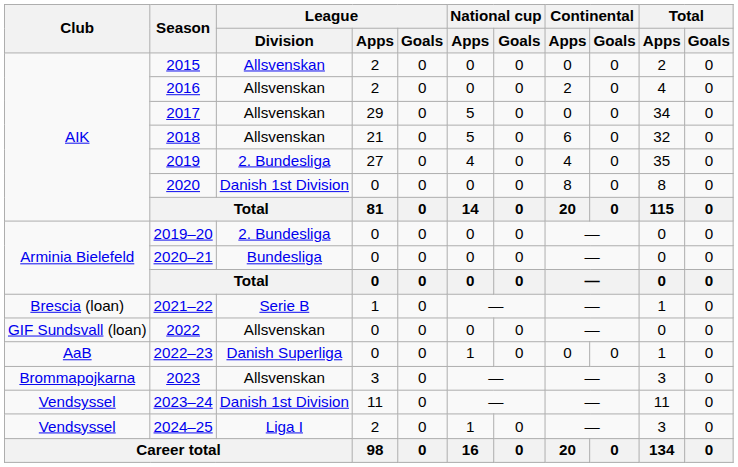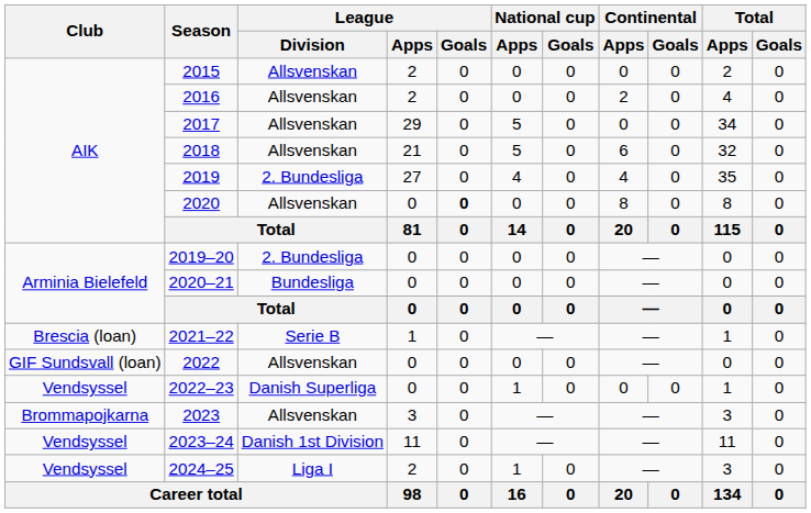 <table class="wikitable" style="text-align:center">
 <tr>
 <th rowspan="2">Club</th>
 <th rowspan="2">Season</th>
 <th colspan="3">League</th>
 <th colspan="2">National cup</th>
 <th colspan="2">Continental</th>
 <th colspan="2">Total</th>
 </tr>
 <tr>
 <th>Division</th>
 <th>Apps</th>
 <th>Goals</th>
 <th>Apps</th>
 <th>Goals</th>
 <th>Apps</th>
 <th>Goals</th>
 <th>Apps</th>
 <th>Goals</th>
 </tr>
 <tr>
 <td rowspan="7"><a href='#'>AIK</a></td>
 <td><a href='#'>2015</a></td>
 <td><a href='#'>Allsvenskan</a></td>
 <td>2</td>
 <td>0</td>
 <td>0</td>
 <td>0</td>
 <td>0</td>
 <td>0</td>
 <td>2</td>
 <td>0</td>
 </tr>
 <tr>
 <td><a href='#'>2016</a></td>
 <td>Allsvenskan</td>
 <td>2</td>
 <td>0</td>
 <td>0</td>
 <td>0</td>
 <td>2</td>
 <td>0</td>
 <td>4</td>
 <td>0</td>
 </tr>
 <tr>
 <td><a href='#'>2017</a></td>
 <td>Allsvenskan</td>
 <td>29</td>
 <td>0</td>
 <td>5</td>
 <td>0</td>
 <td>0</td>
 <td>0</td>
 <td>34</td>
 <td>0</td>
 </tr>
 <tr>
 <td><a href='#'>2018</a></td>
 <td>Allsvenskan</td>
 <td>21</td>
 <td>0</td>
 <td>5</td>
 <td>0</td>
 <td>6</td>
 <td>0</td>
 <td>32</td>
 <td>0</td>
 </tr>
 <tr>
 <td><a href='#'>2019</a></td>
 <td><a href='#'>2. Bundesliga</a></td>
 <td>27</td>
 <td>0</td>
 <td>4</td>
 <td>0</td>
 <td>4</td>
 <td>0</td>
 <td>35</td>
 <td>0</td>
 </tr>
 <tr>
 <td><a href='#'>2020</a></td>
-<td><a href='#'>Danish 1st Division</a></td>
+<td>Allsvenskan</td>
 <td>0</td>
-<td>0</td>
+<td><strong>0</strong></td>
 <td>0</td>
 <td>0</td>
 <td>8</td>
 <td>0</td>
 <td>8</td>
 <td>0</td>
 </tr>
 <tr>
 <th colspan="2">Total</th>
 <th>81</th>
 <th>0</th>
 <th>14</th>
 <th>0</th>
 <th>20</th>
 <th>0</th>
 <th>115</th>
 <th>0</th>
 </tr>
 <tr>
 <td rowspan="3"><a href='#'>Arminia Bielefeld</a></td>
 <td><a href='#'>2019–20</a></td>
 <td><a href='#'>2. Bundesliga</a></td>
 <td>0</td>
 <td>0</td>
 <td>0</td>
 <td>0</td>
 <td colspan="2">—</td>
 <td>0</td>
 <td>0</td>
 </tr>
 <tr>
 <td><a href='#'>2020–21</a></td>
 <td><a href='#'>Bundesliga</a></td>
 <td>0</td>
 <td>0</td>
 <td>0</td>
 <td>0</td>
 <td colspan="2">—</td>
 <td>0</td>
 <td>0</td>
 </tr>
 <tr>
 <th colspan="2">Total</th>
 <th>0</th>
 <th>0</th>
 <th>0</th>
 <th>0</th>
 <th colspan="2">—</th>
 <th>0</th>
 <th>0</th>
 </tr>
 <tr>
 <td><a href='#'>Brescia</a> (loan)</td>
 <td><a href='#'>2021–22</a></td>
 <td><a href='#'>Serie B</a></td>
 <td>1</td>
 <td>0</td>
 <td colspan="2">—</td>
 <td colspan="2">—</td>
 <td>1</td>
 <td>0</td>
 </tr>
 <tr>
 <td><a href='#'>GIF Sundsvall</a> (loan)</td>
 <td><a href='#'>2022</a></td>
 <td>Allsvenskan</td>
 <td>0</td>
 <td>0</td>
 <td>0</td>
 <td>0</td>
 <td colspan="2">—</td>
 <td>0</td>
 <td>0</td>
 </tr>
 <tr>
-<td><a href='#'>AaB</a></td>
+<td><a href='#'>Vendsyssel</a></td>
 <td><a href='#'>2022–23</a></td>
 <td><a href='#'>Danish Superliga</a></td>
 <td>0</td>
 <td>0</td>
 <td>1</td>
 <td>0</td>
 <td>0</td>
 <td>0</td>
 <td>1</td>
 <td>0</td>
 </tr>
 <tr>
 <td><a href='#'>Brommapojkarna</a></td>
 <td><a href='#'>2023</a></td>
 <td>Allsvenskan</td>
 <td>3</td>
 <td>0</td>
 <td colspan="2">—</td>
 <td colspan="2">—</td>
 <td>3</td>
 <td>0</td>
 </tr>
 <tr>
 <td><a href='#'>Vendsyssel</a></td>
 <td><a href='#'>2023–24</a></td>
 <td><a href='#'>Danish 1st Division</a></td>
 <td>11</td>
 <td>0</td>
 <td colspan="2">—</td>
 <td colspan="2">—</td>
 <td>11</td>
 <td>0</td>
 </tr>
 <tr>
 <td><a href='#'>Vendsyssel</a></td>
 <td><a href='#'>2024–25</a></td>
 <td><a href='#'>Liga I</a></td>
 <td>2</td>
 <td>0</td>
 <td>1</td>
 <td>0</td>
 <td colspan="2">—</td>
 <td>3</td>
 <td>0</td>
 </tr>
 <tr>
 <th colspan="3">Career total</th>
 <th>98</th>
 <th>0</th>
 <th>16</th>
 <th>0</th>
 <th>20</th>
 <th>0</th>
 <th>134</th>
 <th>0</th>
 </tr>
 </table>
